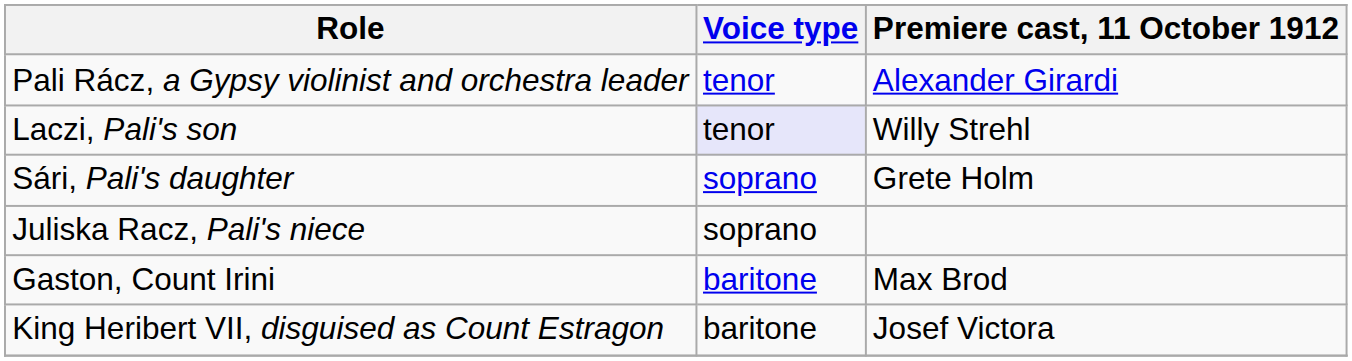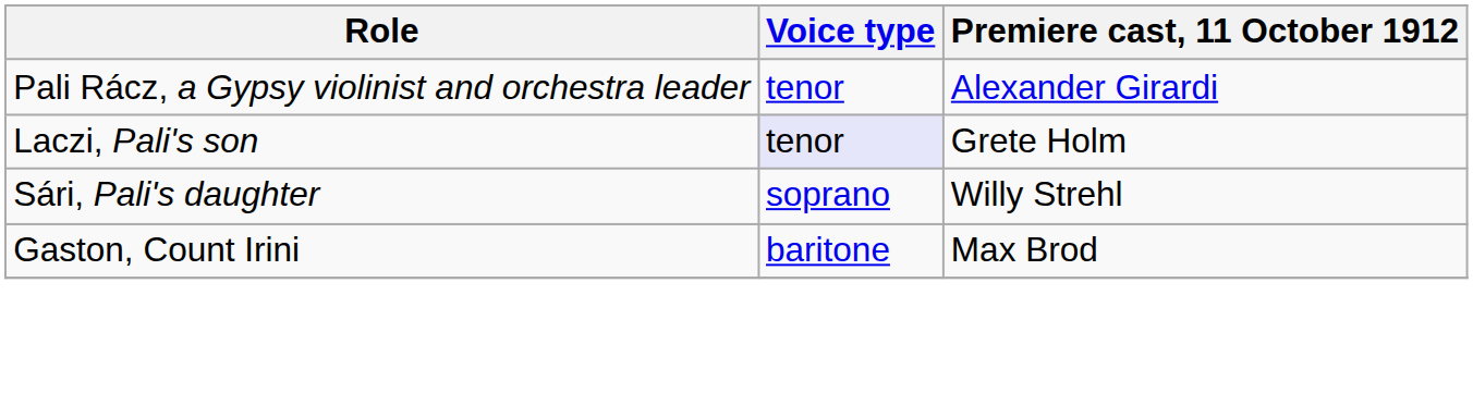 <table class="wikitable">
 <tr>
 <th>Role</th>
 <th><a href='#'>Voice type</a></th>
 <th>Premiere cast, 11 October 1912</th>
 </tr>
 <tr>
 <td>Pali Rácz, <em>a Gypsy violinist and orchestra leader</em></td>
 <td><a href='#'>tenor</a></td>
 <td><a href='#'>Alexander Girardi</a></td>
 </tr>
 <tr>
 <td>Laczi, <em>Pali's son</em></td>
 <td style="background: lavender;">tenor</td>
-<td>Willy Strehl</td>
+<td>Grete Holm</td>
 </tr>
 <tr>
 <td>Sári, <em>Pali's daughter</em></td>
 <td><a href='#'>soprano</a></td>
-<td>Grete Holm</td>
-</tr>
-<tr>
-<td>Juliska Racz, <em>Pali's niece</em></td>
-<td>soprano</td>
-<td></td>
+<td>Willy Strehl</td>
 </tr>
 <tr>
 <td>Gaston, Count Irini</td>
 <td><a href='#'>baritone</a></td>
 <td>Max Brod</td>
 </tr>
 <tr>
-<td>King Heribert VII, <em>disguised as Count Estragon</em></td>
-<td>baritone</td>
-<td>Josef Victora</td>
-</tr>
-<tr>
 </tr>
 </table>
